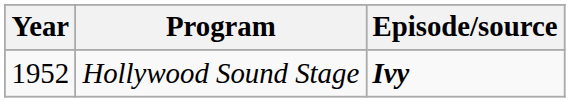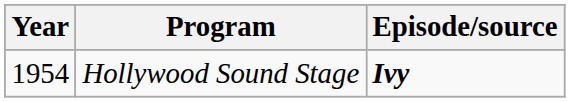 <table class="wikitable">
 <tr>
 <th>Year</th>
 <th>Program</th>
 <th>Episode/source</th>
 </tr>
 <tr>
-<td>1952</td>
+<td>1954</td>
 <td><em>Hollywood Sound Stage</em></td>
 <td><strong><em>Ivy</em></strong></td>
 </tr>
 </table>
